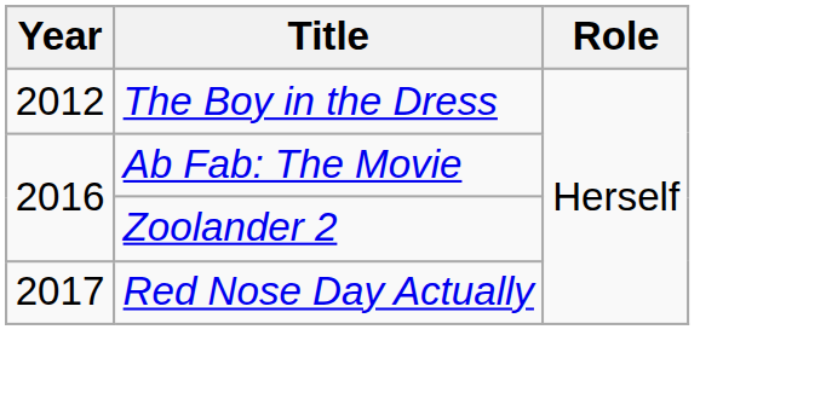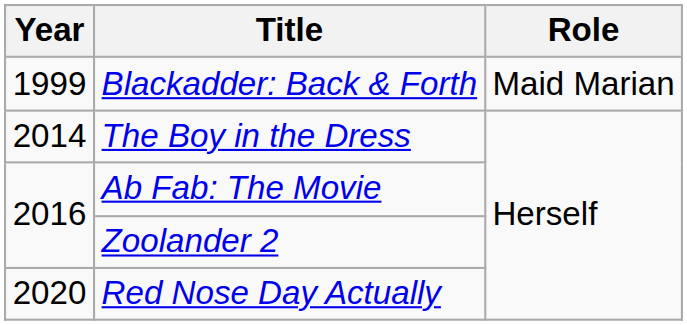 <table class="wikitable plainrowheaders sortable">
 <tr>
 <th scope="col">Year</th>
 <th scope="col">Title</th>
 <th scope="col">Role</th>
 </tr>
 <tr>
-<td>2012</td>
+<td>1999</td>
+<td><em><a href='#'>Blackadder: Back & Forth</a></em></td>
+<td>Maid Marian</td>
+</tr>
+<tr>
+<td>2014</td>
 <td><em><a href='#'>The Boy in the Dress</a></em></td>
 <td rowspan="4">Herself</td>
 </tr>
 <tr>
 <td rowspan="2">2016</td>
 <td><em><a href='#'>Ab Fab: The Movie</a></em></td>
 </tr>
 <tr>
 <td><em><a href='#'>Zoolander 2</a></em></td>
 </tr>
 <tr>
-<td>2017</td>
+<td>2020</td>
 <td><em><a href='#'>Red Nose Day Actually</a></em></td>
 </tr>
 </table>
